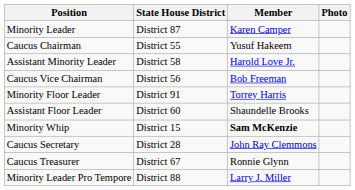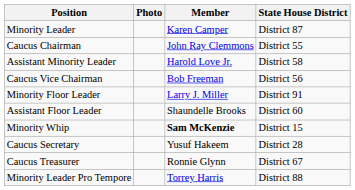 <table class="wikitable">
 <tr>
 <th>Position</th>
+<th>Photo</th>
+<th>Member</th>
 <th>State House District</th>
-<th>Member</th>
-<th>Photo</th>
 </tr>
 <tr>
 <td>Minority Leader</td>
+<td></td>
+<td><a href='#'>Karen Camper</a></td>
 <td>District 87</td>
-<td><a href='#'>Karen Camper</a></td>
-<td></td>
 </tr>
 <tr>
 <td>Caucus Chairman</td>
+<td></td>
+<td><a href='#'>John Ray Clemmons</a></td>
 <td>District 55</td>
-<td>Yusuf Hakeem</td>
-<td></td>
 </tr>
 <tr>
 <td>Assistant Minority Leader</td>
+<td></td>
+<td><a href='#'>Harold Love Jr.</a></td>
 <td>District 58</td>
-<td><a href='#'>Harold Love Jr.</a></td>
-<td></td>
 </tr>
 <tr>
 <td>Caucus Vice Chairman</td>
+<td></td>
+<td><a href='#'>Bob Freeman</a></td>
 <td>District 56</td>
-<td><a href='#'>Bob Freeman</a></td>
-<td></td>
 </tr>
 <tr>
 <td>Minority Floor Leader</td>
+<td></td>
+<td><a href='#'>Larry J. Miller</a></td>
 <td>District 91</td>
-<td><a href='#'>Torrey Harris</a></td>
-<td></td>
 </tr>
 <tr>
 <td>Assistant Floor Leader</td>
+<td></td>
+<td>Shaundelle Brooks</td>
 <td>District 60</td>
-<td>Shaundelle Brooks</td>
-<td></td>
 </tr>
 <tr>
 <td>Minority Whip</td>
+<td></td>
+<td><strong>Sam McKenzie</strong></td>
 <td>District 15</td>
-<td><strong>Sam McKenzie</strong></td>
-<td></td>
 </tr>
 <tr>
 <td>Caucus Secretary</td>
+<td></td>
+<td>Yusuf Hakeem</td>
 <td>District 28</td>
-<td><a href='#'>John Ray Clemmons</a></td>
-<td></td>
 </tr>
 <tr>
 <td>Caucus Treasurer</td>
+<td></td>
+<td>Ronnie Glynn</td>
 <td>District 67</td>
-<td>Ronnie Glynn</td>
-<td></td>
 </tr>
 <tr>
 <td>Minority Leader Pro Tempore</td>
+<td></td>
+<td><a href='#'>Torrey Harris</a></td>
 <td>District 88</td>
-<td><a href='#'>Larry J. Miller</a></td>
-<td></td>
 </tr>
 </table>
